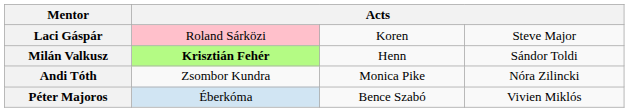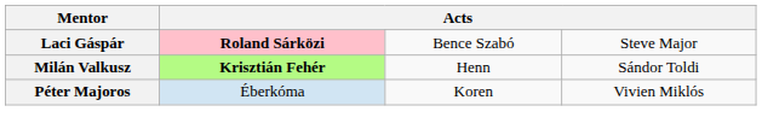 <table class="wikitable" style="text-align:center">
 <tr>
 <th spope="col" style="width:150px;">Mentor</th>
 <th scope="col" colspan="3" style="width:600px;">Acts</th>
 </tr>
 <tr>
 <th scope="col">Laci Gáspár</th>
-<td bgcolor="pink">Roland Sárközi</td>
-<td>Koren</td>
+<td bgcolor="pink"><strong>Roland Sárközi</strong></td>
+<td>Bence Szabó</td>
 <td>Steve Major</td>
 </tr>
 <tr>
 <th scope="col">Milán Valkusz</th>
 <td bgcolor="#B4FB84"><strong>Krisztián Fehér</strong></td>
 <td>Henn</td>
 <td>Sándor Toldi</td>
 </tr>
 <tr>
-<th scope="col">Andi Tóth</th>
-<td>Zsombor Kundra</td>
-<td>Monica Pike</td>
-<td>Nóra Zilincki</td>
-</tr>
-<tr>
 <th scope="col">Péter Majoros</th>
 <td bgcolor="#d1e5f3">Éberkóma</td>
-<td>Bence Szabó</td>
+<td>Koren</td>
 <td>Vivien Miklós</td>
 </tr>
 </table>
